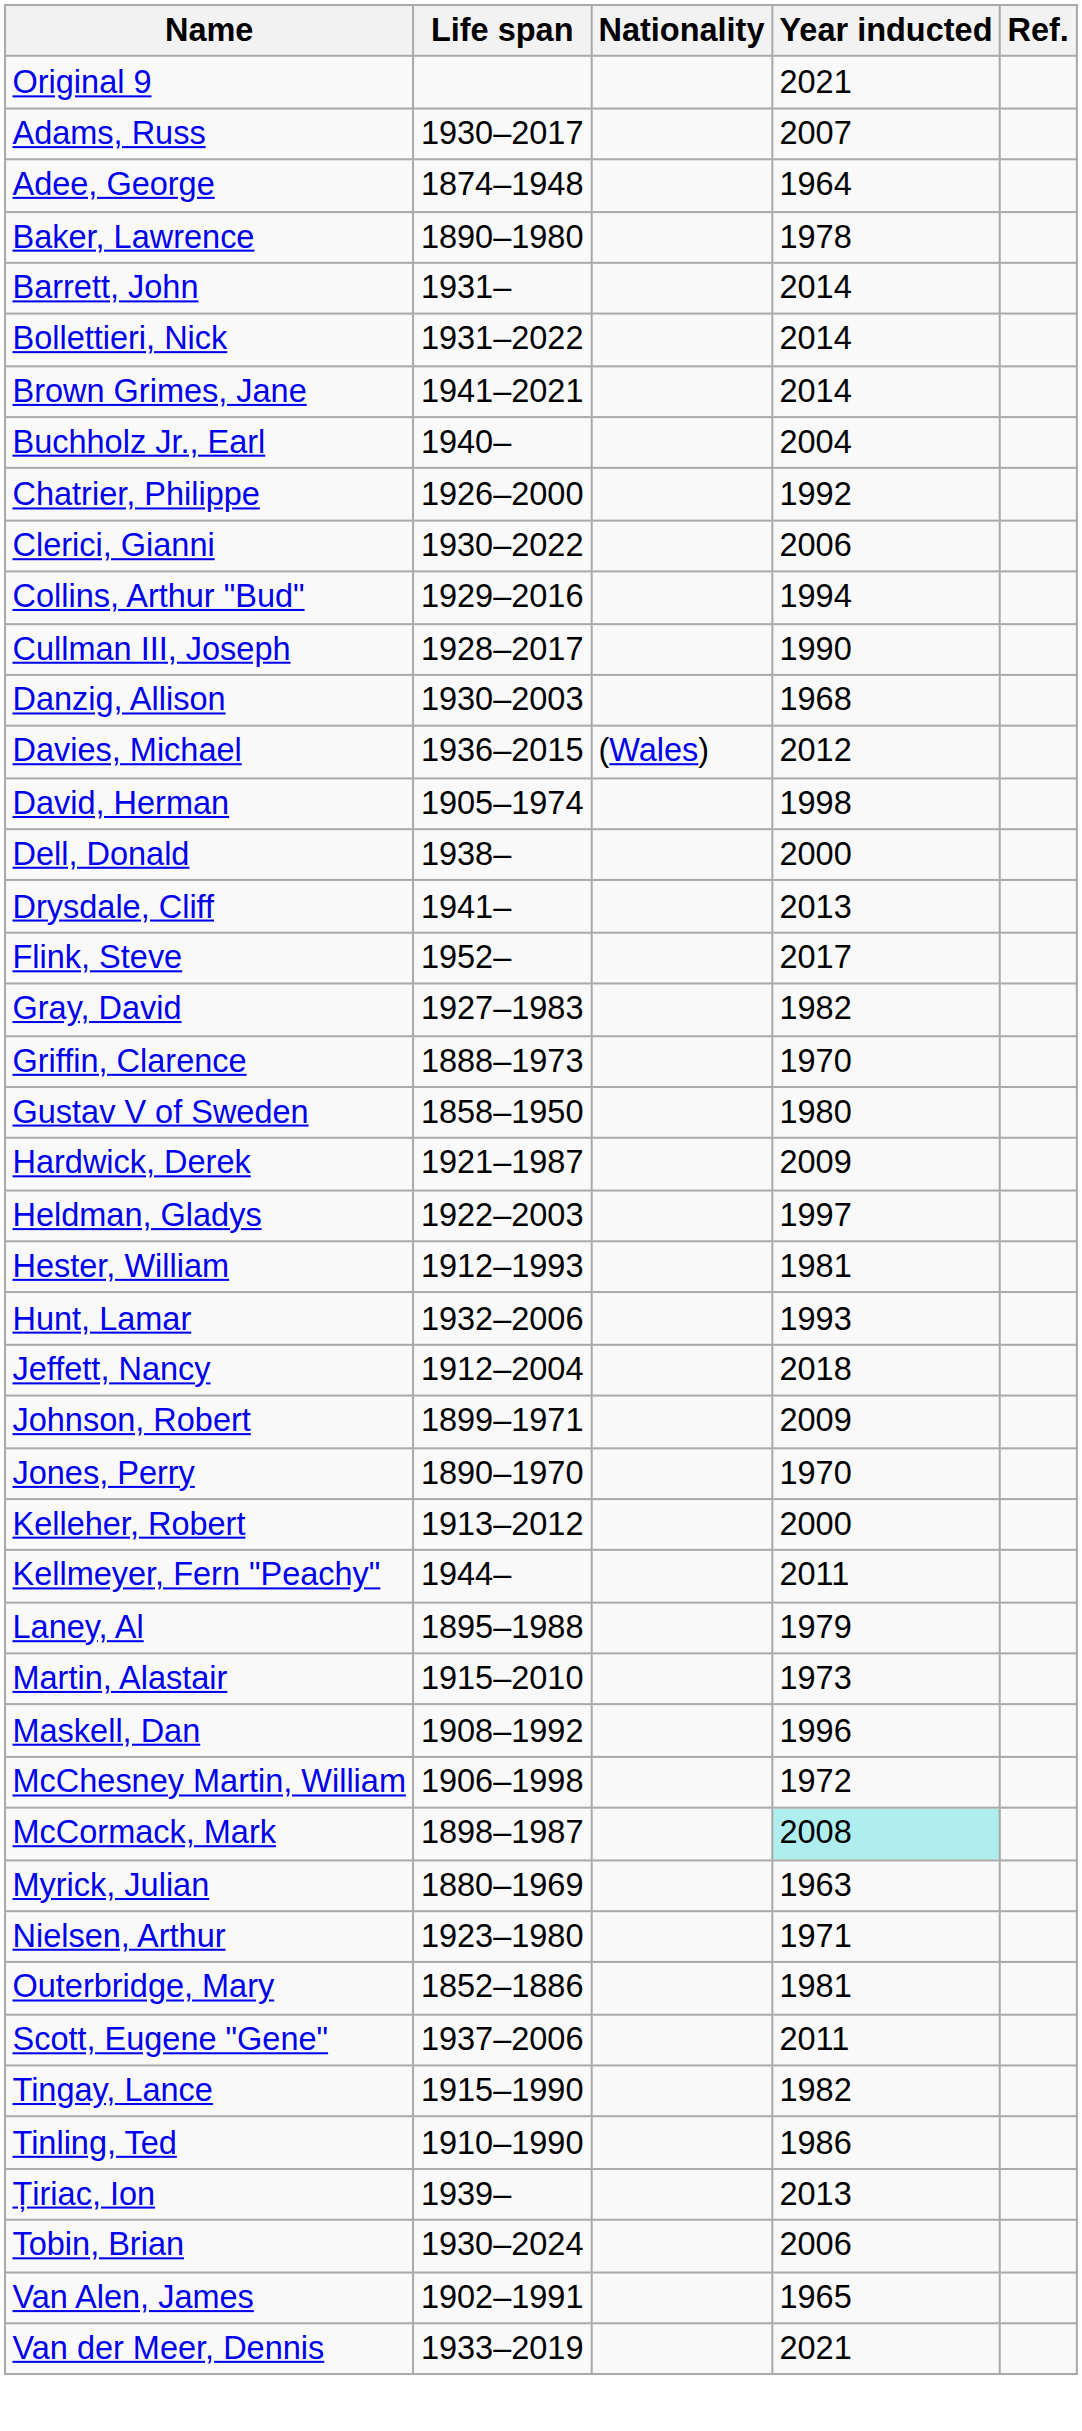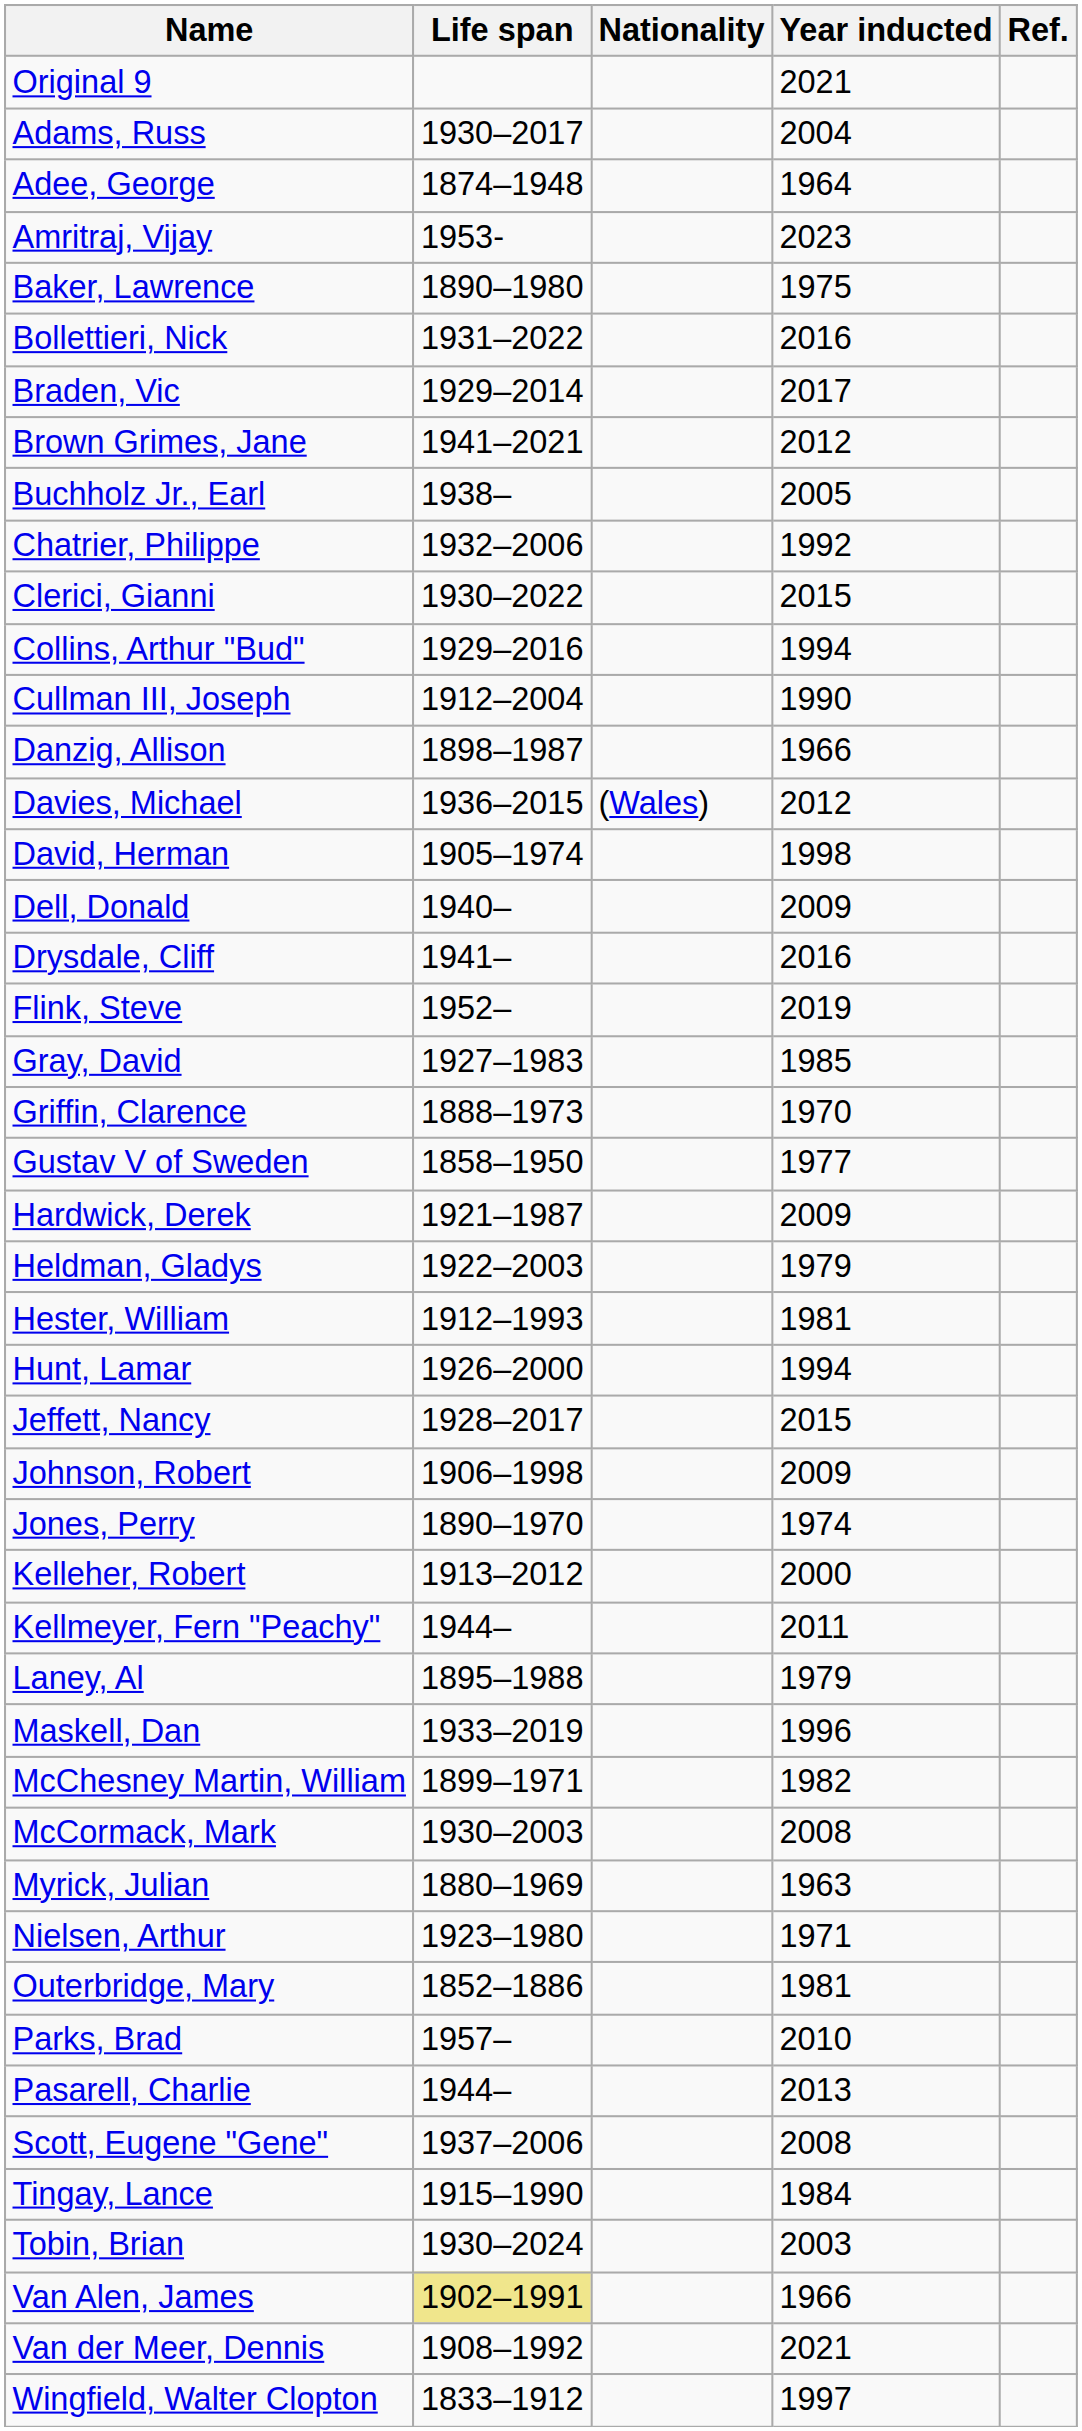 <table class="sortable wikitable">
 <tr>
 <th>Name</th>
 <th>Life span</th>
 <th>Nationality</th>
 <th>Year inducted</th>
 <th class="unsortable">Ref.</th>
 </tr>
 <tr>
 <td><a href='#'>Original 9</a></td>
 <td></td>
 <td></td>
 <td>2021</td>
 <td></td>
 </tr>
 <tr>
 <td><a href='#'>Adams, Russ</a></td>
 <td>1930–2017</td>
 <td></td>
-<td>2007</td>
+<td>2004</td>
 <td></td>
 </tr>
 <tr>
 <td><a href='#'>Adee, George</a></td>
 <td>1874–1948</td>
 <td></td>
 <td>1964</td>
 <td></td>
 </tr>
 <tr>
+<td><a href='#'>Amritraj, Vijay</a></td>
+<td>1953-</td>
+<td></td>
+<td>2023</td>
+<td></td>
+</tr>
+<tr>
 <td><a href='#'>Baker, Lawrence</a></td>
 <td>1890–1980</td>
 <td></td>
-<td>1978</td>
-<td></td>
-</tr>
-<tr>
-<td><a href='#'>Barrett, John</a></td>
-<td>1931–</td>
-<td></td>
-<td>2014</td>
+<td>1975</td>
 <td></td>
 </tr>
 <tr>
 <td><a href='#'>Bollettieri, Nick</a></td>
 <td>1931–2022</td>
 <td></td>
-<td>2014</td>
+<td>2016</td>
+<td></td>
+</tr>
+<tr>
+<td><a href='#'>Braden, Vic</a></td>
+<td>1929–2014</td>
+<td></td>
+<td>2017</td>
 <td></td>
 </tr>
 <tr>
 <td><a href='#'>Brown Grimes, Jane</a></td>
 <td>1941–2021</td>
 <td></td>
-<td>2014</td>
+<td>2012</td>
 <td></td>
 </tr>
 <tr>
 <td><a href='#'>Buchholz Jr., Earl</a></td>
-<td>1940–</td>
+<td>1938–</td>
 <td></td>
-<td>2004</td>
+<td>2005</td>
 <td></td>
 </tr>
 <tr>
 <td><a href='#'>Chatrier, Philippe</a></td>
-<td>1926–2000</td>
+<td>1932–2006</td>
 <td></td>
 <td>1992</td>
 <td></td>
 </tr>
 <tr>
 <td><a href='#'>Clerici, Gianni</a></td>
 <td>1930–2022</td>
 <td></td>
-<td>2006</td>
+<td>2015</td>
 <td></td>
 </tr>
 <tr>
 <td><a href='#'>Collins, Arthur "Bud"</a></td>
 <td>1929–2016</td>
 <td></td>
 <td>1994</td>
 <td></td>
 </tr>
 <tr>
 <td><a href='#'>Cullman III, Joseph</a></td>
-<td>1928–2017</td>
+<td>1912–2004</td>
 <td></td>
 <td>1990</td>
 <td></td>
 </tr>
 <tr>
 <td><a href='#'>Danzig, Allison</a></td>
-<td>1930–2003</td>
+<td>1898–1987</td>
 <td></td>
-<td>1968</td>
+<td>1966</td>
 <td></td>
 </tr>
 <tr>
 <td><a href='#'>Davies, Michael</a></td>
 <td>1936–2015</td>
 <td> (<a href='#'>Wales</a>)</td>
 <td>2012</td>
 <td></td>
 </tr>
 <tr>
 <td><a href='#'>David, Herman</a></td>
 <td>1905–1974</td>
 <td></td>
 <td>1998</td>
 <td></td>
 </tr>
 <tr>
 <td><a href='#'>Dell, Donald</a></td>
-<td>1938–</td>
+<td>1940–</td>
 <td></td>
-<td>2000</td>
+<td>2009</td>
 <td></td>
 </tr>
 <tr>
 <td><a href='#'>Drysdale, Cliff</a></td>
 <td>1941–</td>
 <td></td>
-<td>2013</td>
+<td>2016</td>
 <td></td>
 </tr>
 <tr>
 <td><a href='#'>Flink, Steve</a></td>
 <td>1952–</td>
 <td></td>
-<td>2017</td>
+<td>2019</td>
 <td></td>
 </tr>
 <tr>
 <td><a href='#'>Gray, David</a></td>
 <td>1927–1983</td>
 <td></td>
-<td>1982</td>
+<td>1985</td>
 <td></td>
 </tr>
 <tr>
 <td><a href='#'>Griffin, Clarence</a></td>
 <td>1888–1973</td>
 <td></td>
 <td>1970</td>
 <td></td>
 </tr>
 <tr>
 <td><a href='#'>Gustav V of Sweden</a></td>
 <td>1858–1950</td>
 <td></td>
-<td>1980</td>
+<td>1977</td>
 <td></td>
 </tr>
 <tr>
 <td><a href='#'>Hardwick, Derek</a></td>
 <td>1921–1987</td>
 <td></td>
 <td>2009</td>
 <td></td>
 </tr>
 <tr>
 <td><a href='#'>Heldman, Gladys</a></td>
 <td>1922–2003</td>
 <td></td>
-<td>1997</td>
+<td>1979</td>
 <td></td>
 </tr>
 <tr>
 <td><a href='#'>Hester, William</a></td>
 <td>1912–1993</td>
 <td></td>
 <td>1981</td>
 <td></td>
 </tr>
 <tr>
 <td><a href='#'>Hunt, Lamar</a></td>
-<td>1932–2006</td>
+<td>1926–2000</td>
 <td></td>
-<td>1993</td>
+<td>1994</td>
 <td></td>
 </tr>
 <tr>
 <td><a href='#'>Jeffett, Nancy</a></td>
-<td>1912–2004</td>
+<td>1928–2017</td>
 <td></td>
-<td>2018</td>
+<td>2015</td>
 <td></td>
 </tr>
 <tr>
 <td><a href='#'>Johnson, Robert</a></td>
-<td>1899–1971</td>
+<td>1906–1998</td>
 <td></td>
 <td>2009</td>
 <td></td>
 </tr>
 <tr>
 <td><a href='#'>Jones, Perry</a></td>
 <td>1890–1970</td>
 <td></td>
-<td>1970</td>
+<td>1974</td>
 <td></td>
 </tr>
 <tr>
 <td><a href='#'>Kelleher, Robert</a></td>
 <td>1913–2012</td>
 <td></td>
 <td>2000</td>
 <td></td>
 </tr>
 <tr>
 <td><a href='#'>Kellmeyer, Fern "Peachy"</a></td>
 <td>1944–</td>
 <td></td>
 <td>2011</td>
 <td></td>
 </tr>
 <tr>
 <td><a href='#'>Laney, Al</a></td>
 <td>1895–1988</td>
 <td></td>
 <td>1979</td>
 <td></td>
 </tr>
 <tr>
-<td><a href='#'>Martin, Alastair</a></td>
-<td>1915–2010</td>
-<td></td>
-<td>1973</td>
-<td></td>
-</tr>
-<tr>
 <td><a href='#'>Maskell, Dan</a></td>
-<td>1908–1992</td>
+<td>1933–2019</td>
 <td></td>
 <td>1996</td>
 <td></td>
 </tr>
 <tr>
 <td><a href='#'>McChesney Martin, William</a></td>
-<td>1906–1998</td>
+<td>1899–1971</td>
 <td></td>
-<td>1972</td>
+<td>1982</td>
 <td></td>
 </tr>
 <tr>
 <td><a href='#'>McCormack, Mark</a></td>
-<td>1898–1987</td>
+<td>1930–2003</td>
 <td></td>
-<td style="background: paleturquoise;">2008</td>
+<td>2008</td>
 <td></td>
 </tr>
 <tr>
 <td><a href='#'>Myrick, Julian</a></td>
 <td>1880–1969</td>
 <td></td>
 <td>1963</td>
 <td></td>
 </tr>
 <tr>
 <td><a href='#'>Nielsen, Arthur</a></td>
 <td>1923–1980</td>
 <td></td>
 <td>1971</td>
 <td></td>
 </tr>
 <tr>
 <td><a href='#'>Outerbridge, Mary</a></td>
 <td>1852–1886</td>
 <td></td>
 <td>1981</td>
 <td></td>
 </tr>
 <tr>
+<td><a href='#'>Parks, Brad</a></td>
+<td>1957–</td>
+<td></td>
+<td>2010</td>
+<td></td>
+</tr>
+<tr>
+<td><a href='#'>Pasarell, Charlie</a></td>
+<td>1944–</td>
+<td></td>
+<td>2013</td>
+<td></td>
+</tr>
+<tr>
 <td><a href='#'>Scott, Eugene "Gene"</a></td>
 <td>1937–2006</td>
 <td></td>
-<td>2011</td>
+<td>2008</td>
 <td></td>
 </tr>
 <tr>
 <td><a href='#'>Tingay, Lance</a></td>
 <td>1915–1990</td>
 <td></td>
-<td>1982</td>
-<td></td>
-</tr>
-<tr>
-<td><a href='#'>Tinling, Ted</a></td>
-<td>1910–1990</td>
-<td></td>
-<td>1986</td>
-<td></td>
-</tr>
-<tr>
-<td><a href='#'>Țiriac, Ion</a></td>
-<td>1939–</td>
-<td></td>
-<td>2013</td>
+<td>1984</td>
 <td></td>
 </tr>
 <tr>
 <td><a href='#'>Tobin, Brian</a></td>
 <td>1930–2024</td>
 <td></td>
-<td>2006</td>
+<td>2003</td>
 <td></td>
 </tr>
 <tr>
 <td><a href='#'>Van Alen, James</a></td>
-<td>1902–1991</td>
+<td style="background: khaki;">1902–1991</td>
 <td></td>
-<td>1965</td>
+<td>1966</td>
 <td></td>
 </tr>
 <tr>
 <td><a href='#'>Van der Meer, Dennis</a></td>
-<td>1933–2019</td>
+<td>1908–1992</td>
 <td></td>
 <td>2021</td>
 <td></td>
 </tr>
+<tr>
+<td><a href='#'>Wingfield, Walter Clopton</a></td>
+<td>1833–1912</td>
+<td></td>
+<td>1997</td>
+<td></td>
+</tr>
 </table>
